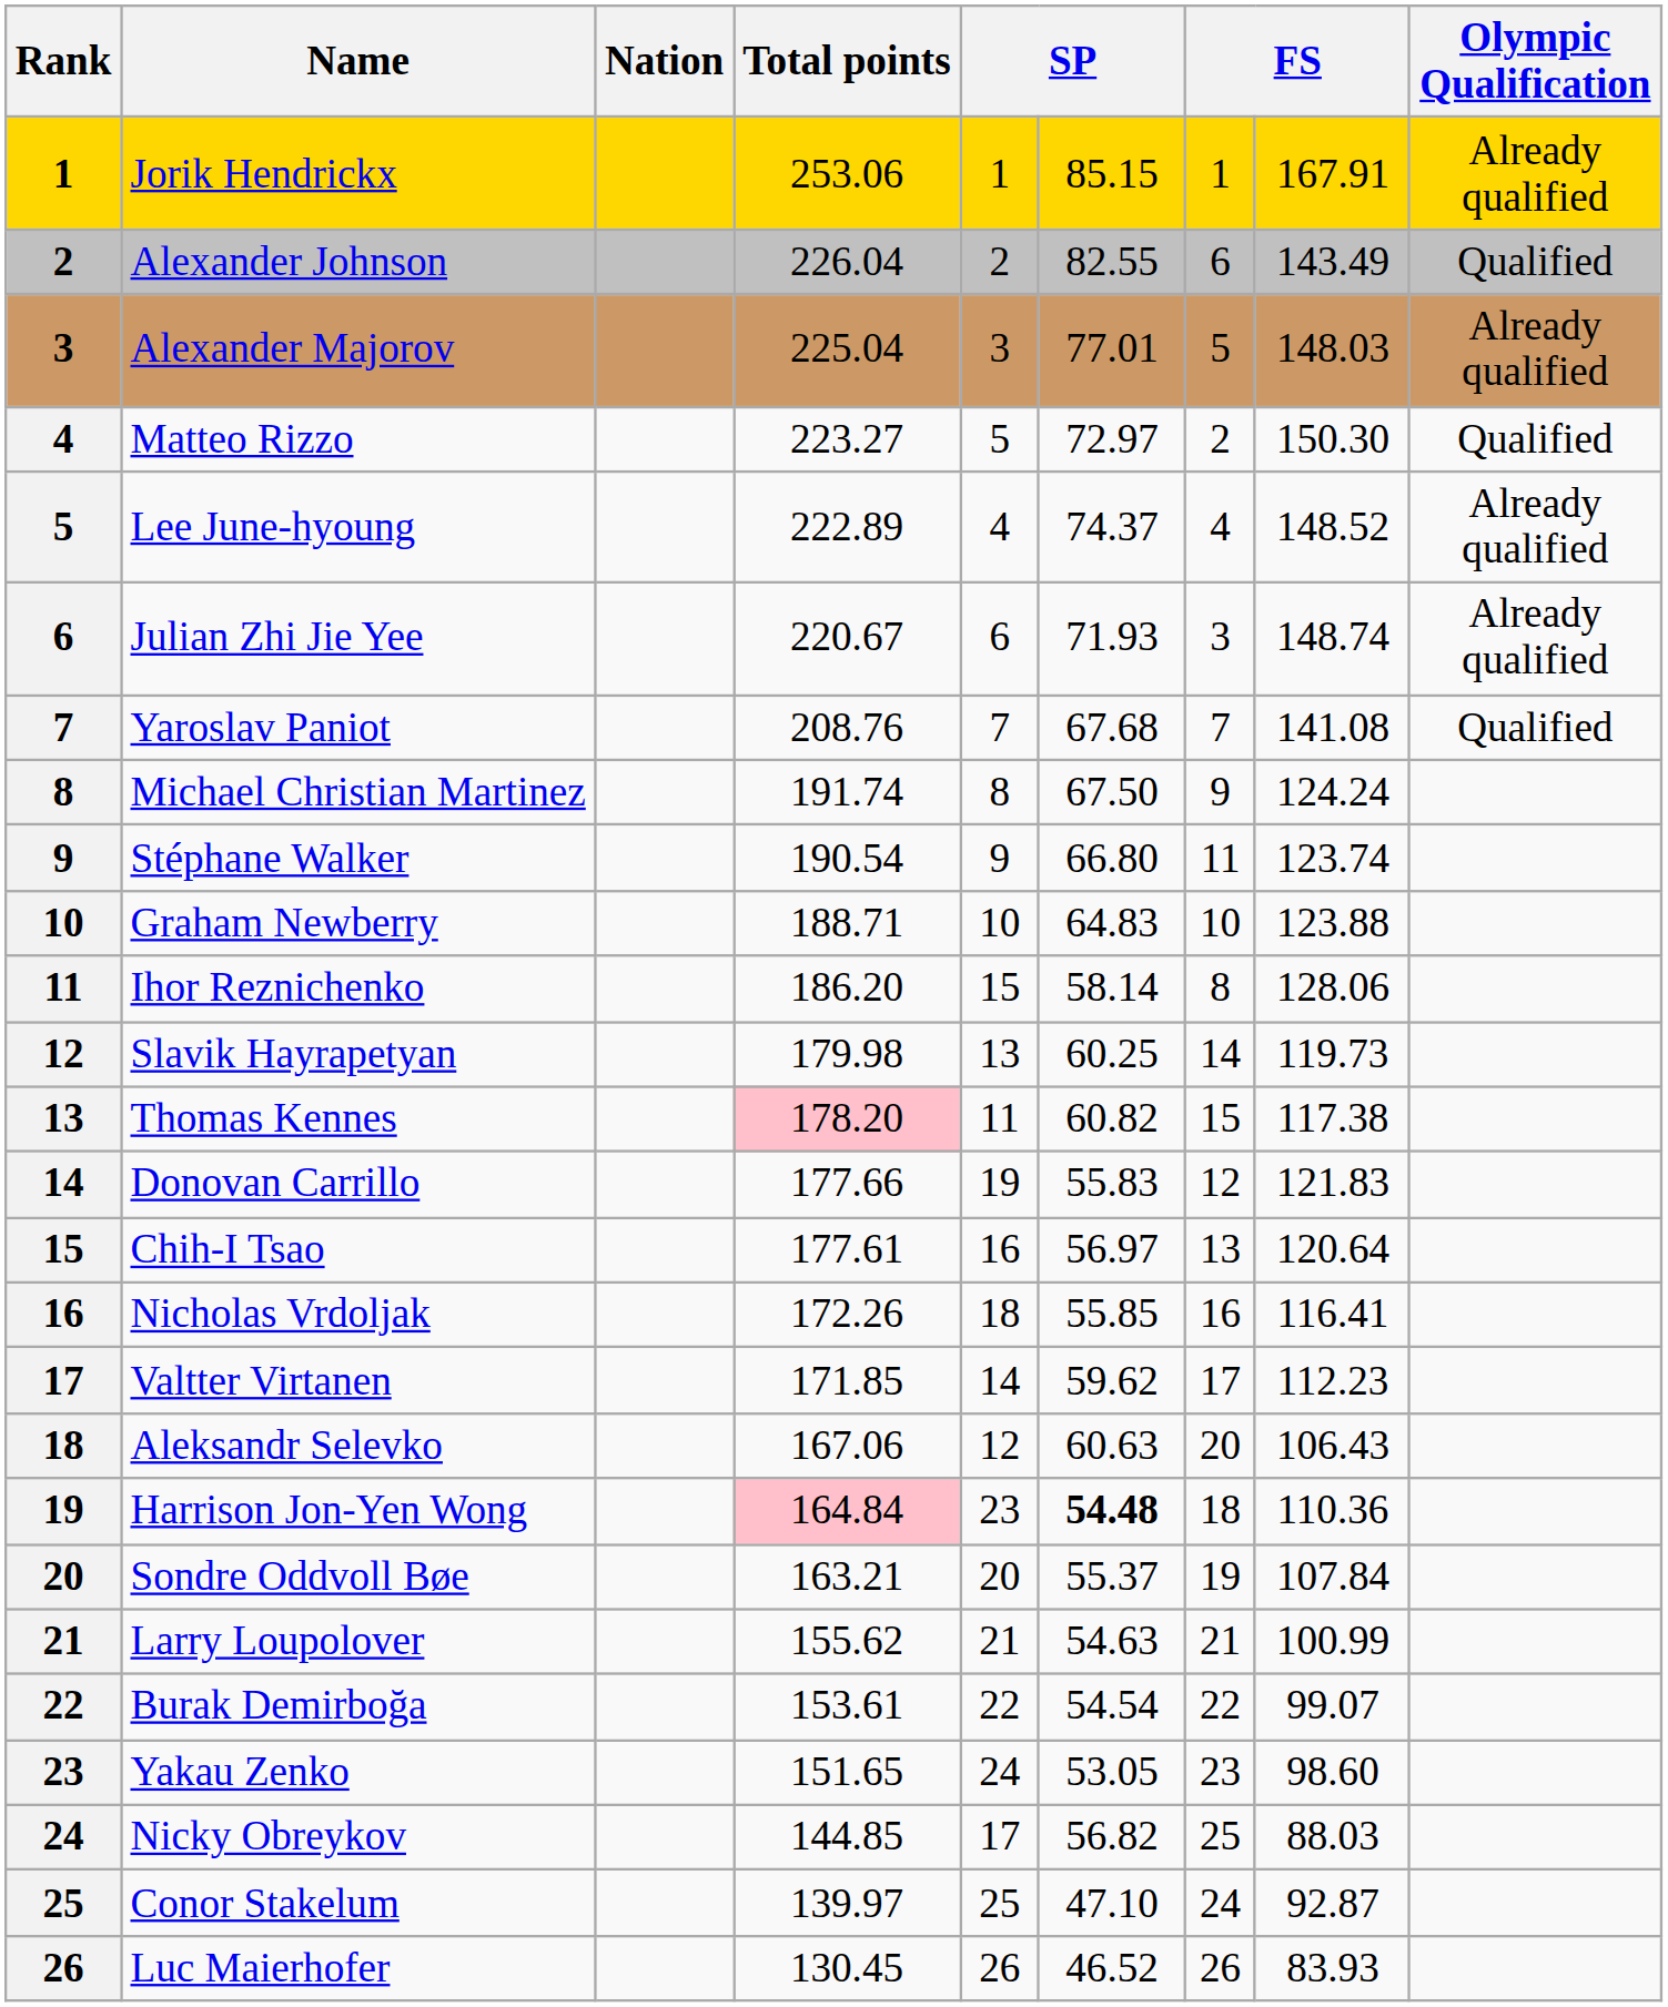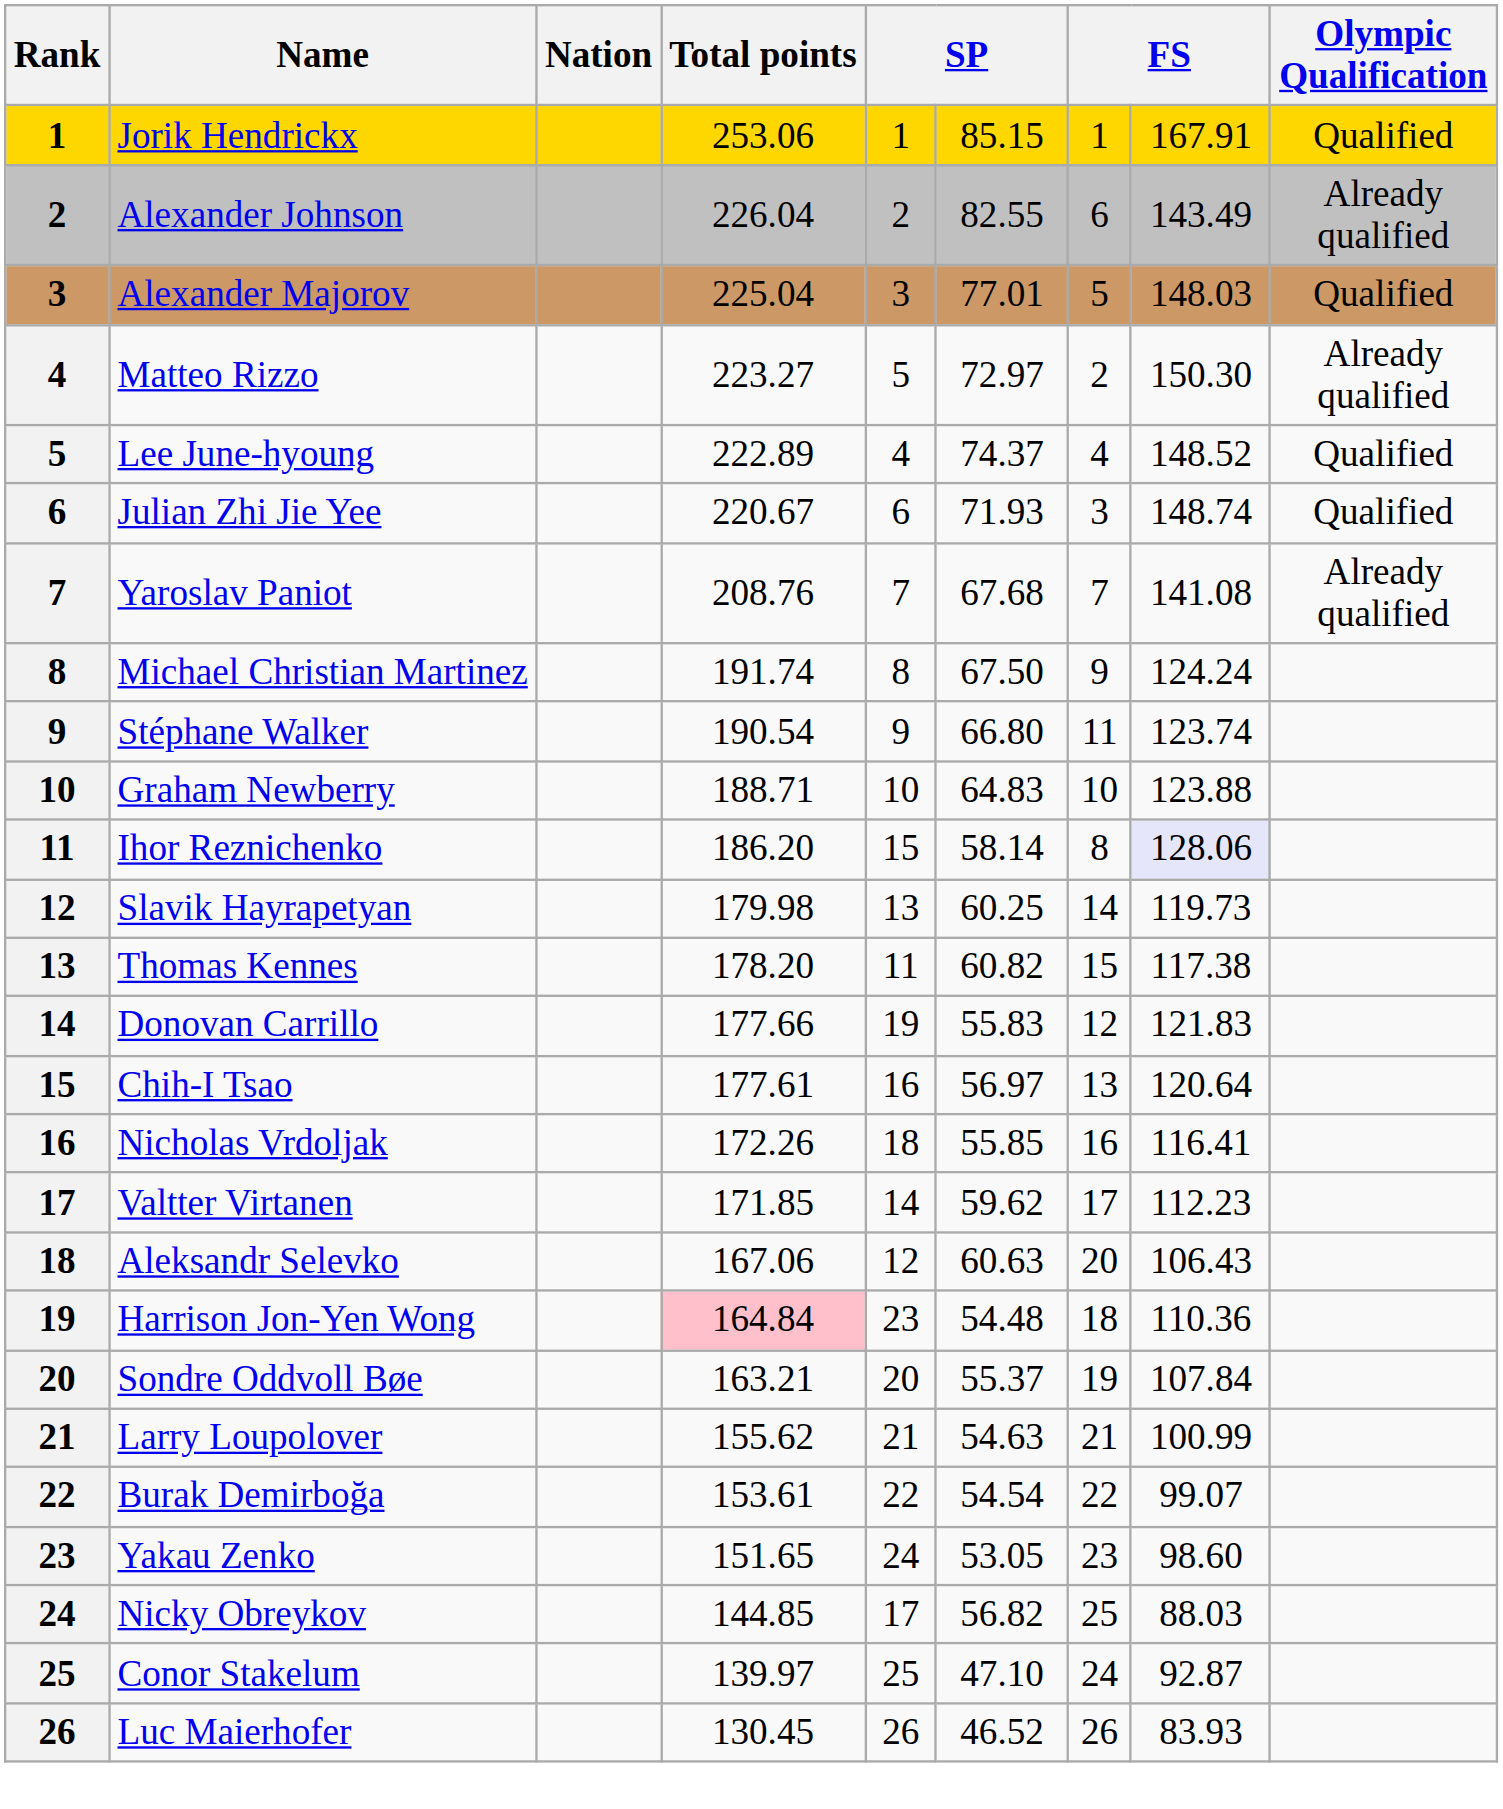 <table class="wikitable sortable">
 <tr>
 <th>Rank</th>
 <th>Name</th>
 <th>Nation</th>
 <th>Total points</th>
 <th colspan="2" width="80px"><a href='#'>SP</a></th>
 <th colspan="2" width="80px"><a href='#'>FS</a></th>
 <th width="80px"><a href='#'>Olympic Qualification</a></th>
 </tr>
 <tr bgcolor="gold">
 <td align="center"><strong>1</strong></td>
 <td><a href='#'>Jorik Hendrickx</a></td>
 <td></td>
 <td align="center">253.06</td>
 <td align="center">1</td>
 <td align="center">85.15</td>
 <td align="center">1</td>
 <td align="center">167.91</td>
-<td align="center">Already qualified</td>
+<td align="center">Qualified</td>
 </tr>
 <tr bgcolor="silver">
 <td align="center"><strong>2</strong></td>
 <td><a href='#'>Alexander Johnson</a></td>
 <td></td>
 <td align="center">226.04</td>
 <td align="center">2</td>
 <td align="center">82.55</td>
 <td align="center">6</td>
 <td align="center">143.49</td>
-<td align="center">Qualified</td>
+<td align="center">Already qualified</td>
 </tr>
 <tr bgcolor="cc9966">
 <td align="center"><strong>3</strong></td>
 <td><a href='#'>Alexander Majorov</a></td>
 <td></td>
 <td align="center">225.04</td>
 <td align="center">3</td>
 <td align="center">77.01</td>
 <td align="center">5</td>
 <td align="center">148.03</td>
-<td align="center">Already qualified</td>
+<td align="center">Qualified</td>
 </tr>
 <tr>
 <th>4</th>
 <td><a href='#'>Matteo Rizzo</a></td>
 <td></td>
 <td align="center">223.27</td>
 <td align="center">5</td>
 <td align="center">72.97</td>
 <td align="center">2</td>
 <td align="center">150.30</td>
-<td align="center">Qualified</td>
+<td align="center">Already qualified</td>
 </tr>
 <tr>
 <th>5</th>
 <td><a href='#'>Lee June-hyoung</a></td>
 <td></td>
 <td align="center">222.89</td>
 <td align="center">4</td>
 <td align="center">74.37</td>
 <td align="center">4</td>
 <td align="center">148.52</td>
-<td align="center">Already qualified</td>
+<td align="center">Qualified</td>
 </tr>
 <tr>
 <th>6</th>
 <td><a href='#'>Julian Zhi Jie Yee</a></td>
 <td></td>
 <td align="center">220.67</td>
 <td align="center">6</td>
 <td align="center">71.93</td>
 <td align="center">3</td>
 <td align="center">148.74</td>
-<td align="center">Already qualified</td>
+<td align="center">Qualified</td>
 </tr>
 <tr>
 <th>7</th>
 <td><a href='#'>Yaroslav Paniot</a></td>
 <td></td>
 <td align="center">208.76</td>
 <td align="center">7</td>
 <td align="center">67.68</td>
 <td align="center">7</td>
 <td align="center">141.08</td>
-<td align="center">Qualified</td>
+<td align="center">Already qualified</td>
 </tr>
 <tr>
 <th>8</th>
 <td><a href='#'>Michael Christian Martinez</a></td>
 <td></td>
 <td align="center">191.74</td>
 <td align="center">8</td>
 <td align="center">67.50</td>
 <td align="center">9</td>
 <td align="center">124.24</td>
 <td></td>
 </tr>
 <tr>
 <th>9</th>
 <td><a href='#'>Stéphane Walker</a></td>
 <td></td>
 <td align="center">190.54</td>
 <td align="center">9</td>
 <td align="center">66.80</td>
 <td align="center">11</td>
 <td align="center">123.74</td>
 <td></td>
 </tr>
 <tr>
 <th>10</th>
 <td><a href='#'>Graham Newberry</a></td>
 <td></td>
 <td align="center">188.71</td>
 <td align="center">10</td>
 <td align="center">64.83</td>
 <td align="center">10</td>
 <td align="center">123.88</td>
 <td></td>
 </tr>
 <tr>
 <th>11</th>
 <td><a href='#'>Ihor Reznichenko</a></td>
 <td></td>
 <td align="center">186.20</td>
 <td align="center">15</td>
 <td align="center">58.14</td>
 <td align="center">8</td>
-<td align="center">128.06</td>
+<td align="center" style="background: lavender;">128.06</td>
 <td></td>
 </tr>
 <tr>
 <th>12</th>
 <td><a href='#'>Slavik Hayrapetyan</a></td>
 <td></td>
 <td align="center">179.98</td>
 <td align="center">13</td>
 <td align="center">60.25</td>
 <td align="center">14</td>
 <td align="center">119.73</td>
 <td></td>
 </tr>
 <tr>
 <th>13</th>
 <td><a href='#'>Thomas Kennes</a></td>
 <td></td>
-<td align="center" style="background: pink;">178.20</td>
+<td align="center">178.20</td>
 <td align="center">11</td>
 <td align="center">60.82</td>
 <td align="center">15</td>
 <td align="center">117.38</td>
 <td></td>
 </tr>
 <tr>
 <th>14</th>
 <td><a href='#'>Donovan Carrillo</a></td>
 <td></td>
 <td align="center">177.66</td>
 <td align="center">19</td>
 <td align="center">55.83</td>
 <td align="center">12</td>
 <td align="center">121.83</td>
 <td></td>
 </tr>
 <tr>
 <th>15</th>
 <td><a href='#'>Chih-I Tsao</a></td>
 <td></td>
 <td align="center">177.61</td>
 <td align="center">16</td>
 <td align="center">56.97</td>
 <td align="center">13</td>
 <td align="center">120.64</td>
 <td></td>
 </tr>
 <tr>
 <th>16</th>
 <td><a href='#'>Nicholas Vrdoljak</a></td>
 <td></td>
 <td align="center">172.26</td>
 <td align="center">18</td>
 <td align="center">55.85</td>
 <td align="center">16</td>
 <td align="center">116.41</td>
 <td></td>
 </tr>
 <tr>
 <th>17</th>
 <td><a href='#'>Valtter Virtanen</a></td>
 <td></td>
 <td align="center">171.85</td>
 <td align="center">14</td>
 <td align="center">59.62</td>
 <td align="center">17</td>
 <td align="center">112.23</td>
 <td></td>
 </tr>
 <tr>
 <th>18</th>
 <td><a href='#'>Aleksandr Selevko</a></td>
 <td></td>
 <td align="center">167.06</td>
 <td align="center">12</td>
 <td align="center">60.63</td>
 <td align="center">20</td>
 <td align="center">106.43</td>
 <td></td>
 </tr>
 <tr>
 <th>19</th>
 <td><a href='#'>Harrison Jon-Yen Wong</a></td>
 <td></td>
 <td align="center" style="background: pink;">164.84</td>
 <td align="center">23</td>
-<td align="center"><strong>54.48</strong></td>
+<td align="center">54.48</td>
 <td align="center">18</td>
 <td align="center">110.36</td>
 <td></td>
 </tr>
 <tr>
 <th>20</th>
 <td><a href='#'>Sondre Oddvoll Bøe</a></td>
 <td></td>
 <td align="center">163.21</td>
 <td align="center">20</td>
 <td align="center">55.37</td>
 <td align="center">19</td>
 <td align="center">107.84</td>
 <td></td>
 </tr>
 <tr>
 <th>21</th>
 <td><a href='#'>Larry Loupolover</a></td>
 <td></td>
 <td align="center">155.62</td>
 <td align="center">21</td>
 <td align="center">54.63</td>
 <td align="center">21</td>
 <td align="center">100.99</td>
 <td></td>
 </tr>
 <tr>
 <th>22</th>
 <td><a href='#'>Burak Demirboğa</a></td>
 <td></td>
 <td align="center">153.61</td>
 <td align="center">22</td>
 <td align="center">54.54</td>
 <td align="center">22</td>
 <td align="center">99.07</td>
 <td></td>
 </tr>
 <tr>
 <th>23</th>
 <td><a href='#'>Yakau Zenko</a></td>
 <td></td>
 <td align="center">151.65</td>
 <td align="center">24</td>
 <td align="center">53.05</td>
 <td align="center">23</td>
 <td align="center">98.60</td>
 <td></td>
 </tr>
 <tr>
 <th>24</th>
 <td><a href='#'>Nicky Obreykov</a></td>
 <td></td>
 <td align="center">144.85</td>
 <td align="center">17</td>
 <td align="center">56.82</td>
 <td align="center">25</td>
 <td align="center">88.03</td>
 <td></td>
 </tr>
 <tr>
 <th>25</th>
 <td><a href='#'>Conor Stakelum</a></td>
 <td></td>
 <td align="center">139.97</td>
 <td align="center">25</td>
 <td align="center">47.10</td>
 <td align="center">24</td>
 <td align="center">92.87</td>
 <td></td>
 </tr>
 <tr>
 <th>26</th>
 <td><a href='#'>Luc Maierhofer</a></td>
 <td></td>
 <td align="center">130.45</td>
 <td align="center">26</td>
 <td align="center">46.52</td>
 <td align="center">26</td>
 <td align="center">83.93</td>
 <td></td>
 </tr>
 </table>
